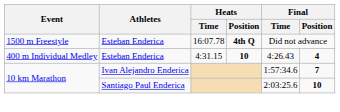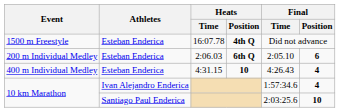 <table class="wikitable" border="1" style="font-size:90%">
 <tr>
 <th rowspan=2>Event</th>
 <th rowspan=2>Athletes</th>
 <th colspan=2>Heats</th>
 <th colspan=2>Final</th>
 </tr>
 <tr>
 <th>Time</th>
 <th>Position</th>
 <th>Time</th>
 <th>Position</th>
 </tr>
 <tr>
 <td><a href='#'>1500 m Freestyle</a></td>
 <td><a href='#'>Esteban Enderica</a></td>
 <td align=center>16:07.78</td>
 <td align=center><strong>4th Q</strong></td>
 <td align=center colspan=2>Did not advance</td>
 </tr>
 <tr>
+<td><a href='#'>200 m Individual Medley</a></td>
+<td><a href='#'>Esteban Enderica</a></td>
+<td align=center>2:06.03</td>
+<td align=center><strong>6th Q</strong></td>
+<td align=center>2:05.10</td>
+<td align=center><strong>6</strong></td>
+</tr>
+<tr>
 <td><a href='#'>400 m Individual Medley</a></td>
 <td><a href='#'>Esteban Enderica</a></td>
 <td align=center>4:31.15</td>
 <td align=center><strong>10</strong></td>
 <td align=center>4:26.43</td>
 <td align=center><strong>4</strong></td>
 </tr>
 <tr>
 <td rowspan=2><a href='#'>10 km Marathon</a></td>
 <td><a href='#'>Ivan Alejandro Enderica</a></td>
 <td align=center colspan=2 bgcolor=wheat></td>
 <td align=center>1:57:34.6</td>
-<td align=center><strong>7</strong></td>
+<td align=center><strong>4</strong></td>
 </tr>
 <tr>
 <td><a href='#'>Santiago Paul Enderica</a></td>
 <td align=center colspan=2 bgcolor=wheat></td>
 <td align=center>2:03:25.6</td>
 <td align=center><strong>10</strong></td>
 </tr>
 </table>
